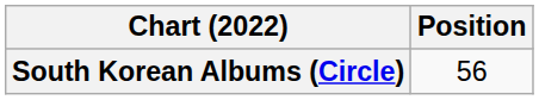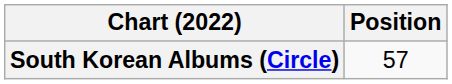 <table class="wikitable plainrowheaders" style="text-align:center">
 <tr>
 <th scope="col">Chart (2022)</th>
 <th scope="col">Position</th>
 </tr>
 <tr>
 <th scope="row">South Korean Albums (<a href='#'>Circle</a>)</th>
-<td>56</td>
+<td>57</td>
 </tr>
 </table>
